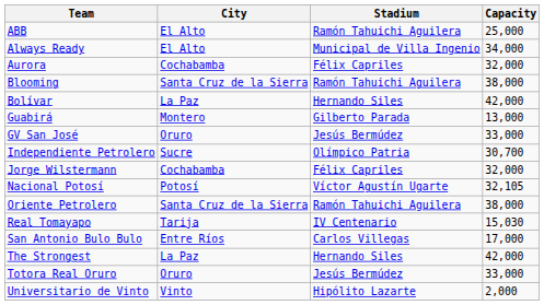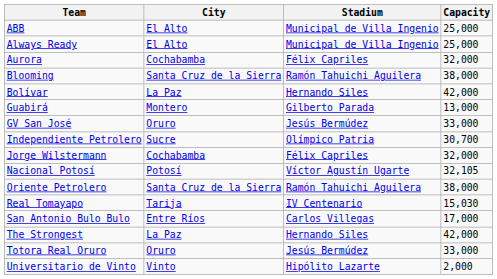 <table class="wikitable sortable">
 <tr>
 <th>Team</th>
 <th>City</th>
 <th>Stadium</th>
 <th>Capacity</th>
 </tr>
 <tr>
 <td><a href='#'>ABB</a></td>
 <td><a href='#'>El Alto</a></td>
-<td><a href='#'>Ramón Tahuichi Aguilera</a></td>
+<td><a href='#'>Municipal de Villa Ingenio</a></td>
 <td>25,000</td>
 </tr>
 <tr>
 <td><a href='#'>Always Ready</a></td>
 <td><a href='#'>El Alto</a></td>
 <td><a href='#'>Municipal de Villa Ingenio</a></td>
-<td>34,000</td>
+<td>25,000</td>
 </tr>
 <tr>
 <td><a href='#'>Aurora</a></td>
 <td><a href='#'>Cochabamba</a></td>
 <td><a href='#'>Félix Capriles</a></td>
 <td>32,000</td>
 </tr>
 <tr>
 <td><a href='#'>Blooming</a></td>
 <td><a href='#'>Santa Cruz de la Sierra</a></td>
 <td><a href='#'>Ramón Tahuichi Aguilera</a></td>
 <td>38,000</td>
 </tr>
 <tr>
 <td><a href='#'>Bolívar</a></td>
 <td><a href='#'>La Paz</a></td>
 <td><a href='#'>Hernando Siles</a></td>
 <td>42,000</td>
 </tr>
 <tr>
 <td><a href='#'>Guabirá</a></td>
 <td><a href='#'>Montero</a></td>
 <td><a href='#'>Gilberto Parada</a></td>
 <td>13,000</td>
 </tr>
 <tr>
 <td><a href='#'>GV San José</a></td>
 <td><a href='#'>Oruro</a></td>
 <td><a href='#'>Jesús Bermúdez</a></td>
 <td>33,000</td>
 </tr>
 <tr>
 <td><a href='#'>Independiente Petrolero</a></td>
 <td><a href='#'>Sucre</a></td>
 <td><a href='#'>Olímpico Patria</a></td>
 <td>30,700</td>
 </tr>
 <tr>
 <td><a href='#'>Jorge Wilstermann</a></td>
 <td><a href='#'>Cochabamba</a></td>
 <td><a href='#'>Félix Capriles</a></td>
 <td>32,000</td>
 </tr>
 <tr>
 <td><a href='#'>Nacional Potosí</a></td>
 <td><a href='#'>Potosí</a></td>
 <td><a href='#'>Víctor Agustín Ugarte</a></td>
 <td>32,105</td>
 </tr>
 <tr>
 <td><a href='#'>Oriente Petrolero</a></td>
 <td><a href='#'>Santa Cruz de la Sierra</a></td>
 <td><a href='#'>Ramón Tahuichi Aguilera</a></td>
 <td>38,000</td>
 </tr>
 <tr>
 <td><a href='#'>Real Tomayapo</a></td>
 <td><a href='#'>Tarija</a></td>
 <td><a href='#'>IV Centenario</a></td>
 <td>15,030</td>
 </tr>
 <tr>
 <td><a href='#'>San Antonio Bulo Bulo</a></td>
 <td><a href='#'>Entre Ríos</a></td>
 <td><a href='#'>Carlos Villegas</a></td>
 <td>17,000</td>
 </tr>
 <tr>
 <td><a href='#'>The Strongest</a></td>
 <td><a href='#'>La Paz</a></td>
 <td><a href='#'>Hernando Siles</a></td>
 <td>42,000</td>
 </tr>
 <tr>
 <td><a href='#'>Totora Real Oruro</a></td>
 <td><a href='#'>Oruro</a></td>
 <td><a href='#'>Jesús Bermúdez</a></td>
 <td>33,000</td>
 </tr>
 <tr>
 <td><a href='#'>Universitario de Vinto</a></td>
 <td><a href='#'>Vinto</a></td>
 <td><a href='#'>Hipólito Lazarte</a></td>
 <td>2,000</td>
 </tr>
 </table>
